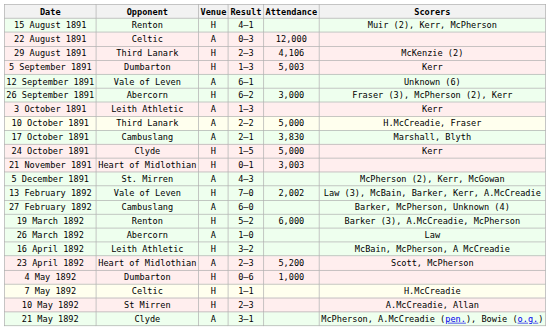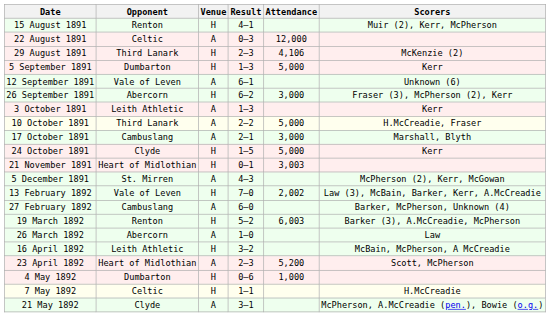 <table class="wikitable sortable" style="font-size:100%; text-align:center">
 <tr>
 <th>Date</th>
 <th>Opponent</th>
 <th>Venue</th>
 <th>Result</th>
 <th>Attendance</th>
 <th>Scorers</th>
 </tr>
 <tr bgcolor = "#EEFFEE">
 <td>15 August 1891</td>
 <td>Renton</td>
 <td>H</td>
 <td>4–1</td>
 <td></td>
 <td>Muir (2), Kerr, McPherson</td>
 </tr>
 <tr bgcolor = "#FFEEEE">
 <td>22 August 1891</td>
 <td>Celtic</td>
 <td>A</td>
 <td>0–3</td>
 <td>12,000</td>
 <td></td>
 </tr>
 <tr bgcolor = "#FFEEEE">
 <td>29 August 1891</td>
 <td>Third Lanark</td>
 <td>H</td>
 <td>2–3</td>
 <td>4,106</td>
 <td>McKenzie (2)</td>
 </tr>
 <tr bgcolor = "#FFEEEE">
 <td>5 September 1891</td>
 <td>Dumbarton</td>
 <td>H</td>
 <td>1–3</td>
-<td>5,003</td>
+<td>5,000</td>
 <td>Kerr</td>
 </tr>
 <tr bgcolor = "#EEFFEE">
 <td>12 September 1891</td>
 <td>Vale of Leven</td>
 <td>A</td>
 <td>6–1</td>
 <td></td>
 <td>Unknown (6)</td>
 </tr>
 <tr bgcolor = "#EEFFEE">
 <td>26 September 1891</td>
 <td>Abercorn</td>
 <td>H</td>
 <td>6–2</td>
 <td>3,000</td>
 <td>Fraser (3), McPherson (2), Kerr</td>
 </tr>
 <tr bgcolor = "#FFEEEE">
 <td>3 October 1891</td>
 <td>Leith Athletic</td>
 <td>A</td>
 <td>1–3</td>
 <td></td>
 <td>Kerr</td>
 </tr>
 <tr bgcolor = "#FFFFEE">
 <td>10 October 1891</td>
 <td>Third Lanark</td>
 <td>A</td>
 <td>2–2</td>
 <td>5,000</td>
 <td>H.McCreadie, Fraser</td>
 </tr>
 <tr bgcolor = "#EEFFEE">
 <td>17 October 1891</td>
 <td>Cambuslang</td>
 <td>A</td>
 <td>2–1</td>
-<td>3,830</td>
+<td>3,000</td>
 <td>Marshall, Blyth</td>
 </tr>
 <tr bgcolor = "#FFEEEE">
 <td>24 October 1891</td>
 <td>Clyde</td>
 <td>H</td>
 <td>1–5</td>
 <td>5,000</td>
 <td>Kerr</td>
 </tr>
 <tr bgcolor = "#FFEEEE">
 <td>21 November 1891</td>
 <td>Heart of Midlothian</td>
 <td>H</td>
 <td>0–1</td>
 <td>3,003</td>
 <td></td>
 </tr>
 <tr bgcolor = "#EEFFEE">
 <td>5 December 1891</td>
 <td>St. Mirren</td>
 <td>A</td>
 <td>4–3</td>
 <td></td>
 <td>McPherson (2), Kerr, McGowan</td>
 </tr>
 <tr bgcolor = "#EEFFEE">
 <td>13 February 1892</td>
 <td>Vale of Leven</td>
 <td>H</td>
 <td>7–0</td>
 <td>2,002</td>
 <td>Law (3), McBain, Barker, Kerr, A.McCreadie</td>
 </tr>
 <tr bgcolor = "#EEFFEE">
 <td>27 February 1892</td>
 <td>Cambuslang</td>
 <td>A</td>
 <td>6–0</td>
 <td></td>
 <td>Barker, McPherson, Unknown (4)</td>
 </tr>
 <tr bgcolor = "#EEFFEE">
 <td>19 March 1892</td>
 <td>Renton</td>
 <td>H</td>
 <td>5–2</td>
-<td>6,000</td>
+<td>6,003</td>
 <td>Barker (3), A.McCreadie, McPherson</td>
 </tr>
 <tr bgcolor = "#EEFFEE">
 <td>26 March 1892</td>
 <td>Abercorn</td>
 <td>A</td>
 <td>1–0</td>
 <td></td>
 <td>Law</td>
 </tr>
 <tr bgcolor = "#EEFFEE">
 <td>16 April 1892</td>
 <td>Leith Athletic</td>
 <td>H</td>
 <td>3–2</td>
 <td></td>
 <td>McBain, McPherson, A McCreadie</td>
 </tr>
 <tr bgcolor = "#FFEEEE">
 <td>23 April 1892</td>
 <td>Heart of Midlothian</td>
 <td>A</td>
 <td>2–3</td>
 <td>5,200</td>
 <td>Scott, McPherson</td>
 </tr>
 <tr bgcolor = "#FFEEEE">
 <td>4 May 1892</td>
 <td>Dumbarton</td>
 <td>H</td>
 <td>0–6</td>
 <td>1,000</td>
 <td></td>
 </tr>
 <tr bgcolor = "#FFFFEE">
 <td>7 May 1892</td>
 <td>Celtic</td>
 <td>H</td>
 <td>1–1</td>
 <td></td>
 <td>H.McCreadie</td>
 </tr>
-<tr bgcolor = "#FFEEEE">
-<td>10 May 1892</td>
-<td>St Mirren</td>
-<td>H</td>
-<td>2–3</td>
-<td></td>
-<td>A.McCreadie, Allan</td>
-</tr>
 <tr bgcolor = "#EEFFEE">
 <td>21 May 1892</td>
 <td>Clyde</td>
 <td>A</td>
 <td>3–1</td>
 <td></td>
 <td>McPherson, A.McCreadie (<a href='#'>pen.</a>), Bowie (<a href='#'>o.g.</a>)</td>
 </tr>
 </table>
